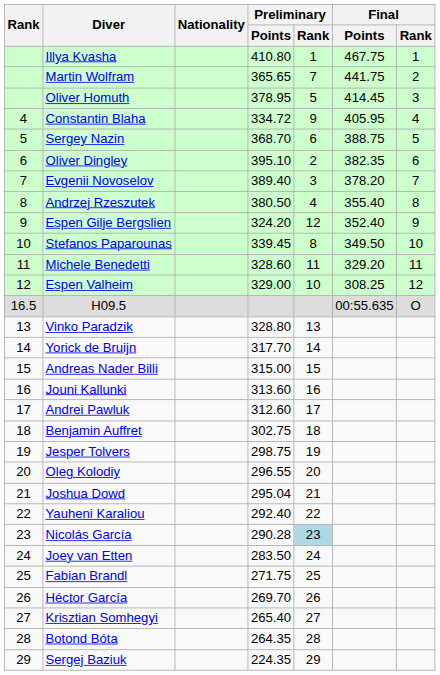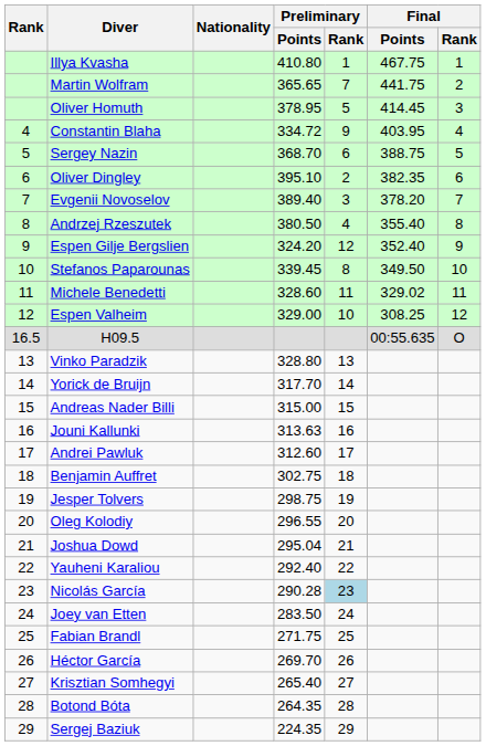 <table class="wikitable sortable" style="text-align:center">
 <tr>
 <th rowspan=2>Rank</th>
 <th rowspan=2>Diver</th>
 <th rowspan=2>Nationality</th>
 <th colspan="2">Preliminary</th>
 <th colspan="2">Final</th>
 </tr>
 <tr>
 <th>Points</th>
 <th>Rank</th>
 <th>Points</th>
 <th>Rank</th>
 </tr>
 <tr bgcolor=ccffcc>
 <td></td>
 <td align=left><a href='#'>Illya Kvasha</a></td>
 <td align=left></td>
 <td>410.80</td>
 <td>1</td>
 <td>467.75</td>
 <td>1</td>
 </tr>
 <tr bgcolor=ccffcc>
 <td></td>
 <td align=left><a href='#'>Martin Wolfram</a></td>
 <td align=left></td>
 <td>365.65</td>
 <td>7</td>
 <td>441.75</td>
 <td>2</td>
 </tr>
 <tr bgcolor=ccffcc>
 <td></td>
 <td align=left><a href='#'>Oliver Homuth</a></td>
 <td align=left></td>
 <td>378.95</td>
 <td>5</td>
 <td>414.45</td>
 <td>3</td>
 </tr>
 <tr bgcolor=ccffcc>
 <td>4</td>
 <td align=left><a href='#'>Constantin Blaha</a></td>
 <td align=left></td>
 <td>334.72</td>
 <td>9</td>
-<td>405.95</td>
+<td>403.95</td>
 <td>4</td>
 </tr>
 <tr bgcolor=ccffcc>
 <td>5</td>
 <td align=left><a href='#'>Sergey Nazin</a></td>
 <td align=left></td>
 <td>368.70</td>
 <td>6</td>
 <td>388.75</td>
 <td>5</td>
 </tr>
 <tr bgcolor=ccffcc>
 <td>6</td>
 <td align=left><a href='#'>Oliver Dingley</a></td>
 <td align=left></td>
 <td>395.10</td>
 <td>2</td>
 <td>382.35</td>
 <td>6</td>
 </tr>
 <tr bgcolor=ccffcc>
 <td>7</td>
 <td align=left><a href='#'>Evgenii Novoselov</a></td>
 <td align=left></td>
 <td>389.40</td>
 <td>3</td>
 <td>378.20</td>
 <td>7</td>
 </tr>
 <tr bgcolor=ccffcc>
 <td>8</td>
 <td align=left><a href='#'>Andrzej Rzeszutek</a></td>
 <td align=left></td>
 <td>380.50</td>
 <td>4</td>
 <td>355.40</td>
 <td>8</td>
 </tr>
 <tr bgcolor=ccffcc>
 <td>9</td>
 <td align=left><a href='#'>Espen Gilje Bergslien</a></td>
 <td align=left></td>
 <td>324.20</td>
 <td>12</td>
 <td>352.40</td>
 <td>9</td>
 </tr>
 <tr bgcolor=ccffcc>
 <td>10</td>
 <td align=left><a href='#'>Stefanos Paparounas</a></td>
 <td align=left></td>
 <td>339.45</td>
 <td>8</td>
 <td>349.50</td>
 <td>10</td>
 </tr>
 <tr bgcolor=ccffcc>
 <td>11</td>
 <td align=left><a href='#'>Michele Benedetti</a></td>
 <td align=left></td>
 <td>328.60</td>
 <td>11</td>
-<td>329.20</td>
+<td>329.02</td>
 <td>11</td>
 </tr>
 <tr bgcolor=ccffcc>
 <td>12</td>
 <td align=left><a href='#'>Espen Valheim</a></td>
 <td align=left></td>
 <td>329.00</td>
 <td>10</td>
 <td>308.25</td>
 <td>12</td>
 </tr>
 <tr bgcolor=#DDDDDD>
 <td><span>16.5</span></td>
 <td><span>H09.5</span></td>
 <td></td>
 <td></td>
 <td></td>
 <td><span>00:55.635</span></td>
 <td><span>O</span></td>
 </tr>
 <tr>
 <td>13</td>
 <td align=left><a href='#'>Vinko Paradzik</a></td>
 <td align=left></td>
 <td>328.80</td>
 <td>13</td>
 <td></td>
 <td></td>
 </tr>
 <tr>
 <td>14</td>
 <td align=left><a href='#'>Yorick de Bruijn</a></td>
 <td align=left></td>
 <td>317.70</td>
 <td>14</td>
 <td></td>
 <td></td>
 </tr>
 <tr>
 <td>15</td>
 <td align=left><a href='#'>Andreas Nader Billi</a></td>
 <td align=left></td>
 <td>315.00</td>
 <td>15</td>
 <td></td>
 <td></td>
 </tr>
 <tr>
 <td>16</td>
 <td align=left><a href='#'>Jouni Kallunki</a></td>
 <td align=left></td>
-<td>313.60</td>
+<td>313.63</td>
 <td>16</td>
 <td></td>
 <td></td>
 </tr>
 <tr>
 <td>17</td>
 <td align=left><a href='#'>Andrei Pawluk</a></td>
 <td align=left></td>
 <td>312.60</td>
 <td>17</td>
 <td></td>
 <td></td>
 </tr>
 <tr>
 <td>18</td>
 <td align=left><a href='#'>Benjamin Auffret</a></td>
 <td align=left></td>
 <td>302.75</td>
 <td>18</td>
 <td></td>
 <td></td>
 </tr>
 <tr>
 <td>19</td>
 <td align=left><a href='#'>Jesper Tolvers</a></td>
 <td align=left></td>
 <td>298.75</td>
 <td>19</td>
 <td></td>
 <td></td>
 </tr>
 <tr>
 <td>20</td>
 <td align=left><a href='#'>Oleg Kolodiy</a></td>
 <td align=left></td>
 <td>296.55</td>
 <td>20</td>
 <td></td>
 <td></td>
 </tr>
 <tr>
 <td>21</td>
 <td align=left><a href='#'>Joshua Dowd</a></td>
 <td align=left></td>
 <td>295.04</td>
 <td>21</td>
 <td></td>
 <td></td>
 </tr>
 <tr>
 <td>22</td>
 <td align=left><a href='#'>Yauheni Karaliou</a></td>
 <td align=left></td>
 <td>292.40</td>
 <td>22</td>
 <td></td>
 <td></td>
 </tr>
 <tr>
 <td>23</td>
 <td align=left><a href='#'>Nicolás García</a></td>
 <td align=left></td>
 <td>290.28</td>
 <td style="background: lightblue;">23</td>
 <td></td>
 <td></td>
 </tr>
 <tr>
 <td>24</td>
 <td align=left><a href='#'>Joey van Etten</a></td>
 <td align=left></td>
 <td>283.50</td>
 <td>24</td>
 <td></td>
 <td></td>
 </tr>
 <tr>
 <td>25</td>
 <td align=left><a href='#'>Fabian Brandl</a></td>
 <td align=left></td>
 <td>271.75</td>
 <td>25</td>
 <td></td>
 <td></td>
 </tr>
 <tr>
 <td>26</td>
 <td align=left><a href='#'>Héctor García</a></td>
 <td align=left></td>
 <td>269.70</td>
 <td>26</td>
 <td></td>
 <td></td>
 </tr>
 <tr>
 <td>27</td>
 <td align=left><a href='#'>Krisztian Somhegyi</a></td>
 <td align=left></td>
 <td>265.40</td>
 <td>27</td>
 <td></td>
 <td></td>
 </tr>
 <tr>
 <td>28</td>
 <td align=left><a href='#'>Botond Bóta</a></td>
 <td align=left></td>
 <td>264.35</td>
 <td>28</td>
 <td></td>
 <td></td>
 </tr>
 <tr>
 <td>29</td>
 <td align=left><a href='#'>Sergej Baziuk</a></td>
 <td align=left></td>
 <td>224.35</td>
 <td>29</td>
 <td></td>
 <td></td>
 </tr>
 </table>
